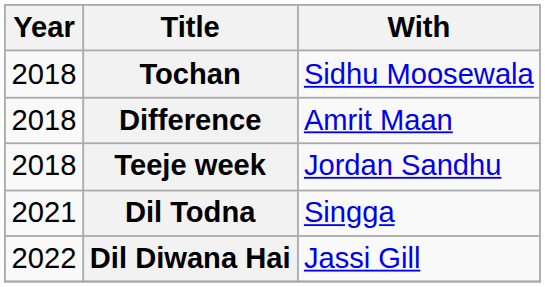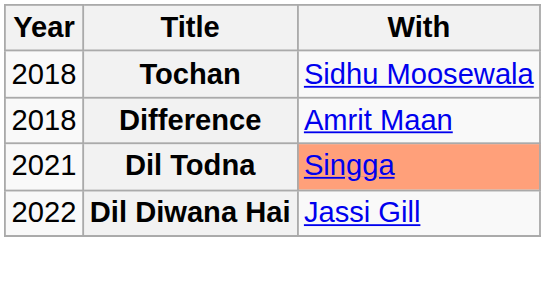 <table class="wikitable plainrowheaders" style="text-align: left;">
 <tr>
 <th scope="col">Year</th>
 <th scope="col">Title</th>
 <th scope="col" class="unsortable">With</th>
 </tr>
 <tr>
 <td>2018</td>
 <th scope="row">Tochan</th>
 <td><a href='#'>Sidhu Moosewala</a></td>
 </tr>
 <tr>
 <td>2018</td>
 <th scope="row">Difference</th>
 <td><a href='#'>Amrit Maan</a></td>
 </tr>
 <tr>
-<td>2018</td>
-<th scope="row">Teeje week</th>
-<td><a href='#'>Jordan Sandhu</a></td>
-</tr>
-<tr>
 <td>2021</td>
 <th scope="row">Dil Todna</th>
-<td><a href='#'>Singga</a></td>
+<td style="background: lightsalmon;"><a href='#'>Singga</a></td>
 </tr>
 <tr>
 <td>2022</td>
 <th scope="row">Dil Diwana Hai</th>
 <td><a href='#'>Jassi Gill</a></td>
 </tr>
 <tr>
 </tr>
 </table>
